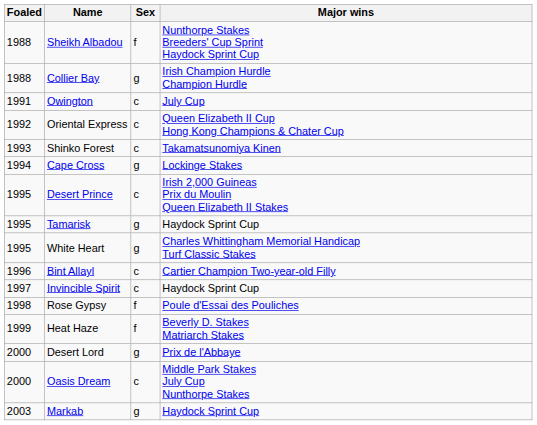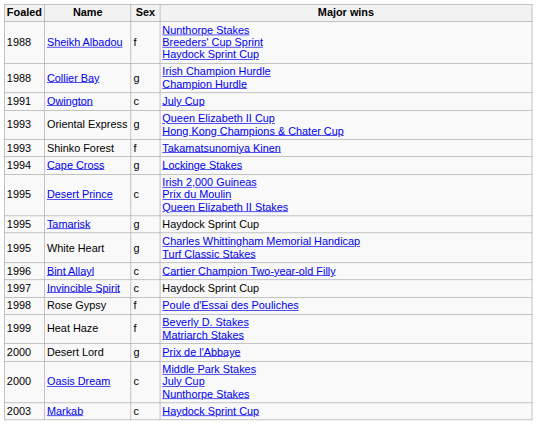 <table class="wikitable sortable">
 <tr>
 <th style="width:35px;"><strong>Foaled</strong></th>
 <th style="width:120px;"><strong>Name</strong></th>
 <th style="width:35px;"><strong>Sex</strong></th>
 <th style="width:540px;"><strong>Major wins</strong></th>
 </tr>
 <tr>
 <td>1988</td>
 <td><a href='#'>Sheikh Albadou</a></td>
 <td>f</td>
 <td><a href='#'>Nunthorpe Stakes</a><br>  <a href='#'>Breeders' Cup Sprint</a><br>  <a href='#'>Haydock Sprint Cup</a></td>
 </tr>
 <tr>
 <td>1988</td>
 <td><a href='#'>Collier Bay</a></td>
 <td>g</td>
 <td><a href='#'>Irish Champion Hurdle</a><br>  <a href='#'>Champion Hurdle</a></td>
 </tr>
 <tr>
 <td>1991</td>
 <td><a href='#'>Owington</a></td>
 <td>c</td>
 <td><a href='#'>July Cup</a></td>
 </tr>
 <tr>
-<td>1992</td>
+<td>1993</td>
 <td>Oriental Express</td>
-<td>c</td>
+<td>g</td>
 <td><a href='#'>Queen Elizabeth II Cup</a><br>  <a href='#'>Hong Kong Champions & Chater Cup</a></td>
 </tr>
 <tr>
 <td>1993</td>
 <td>Shinko Forest</td>
-<td>c</td>
+<td>f</td>
 <td><a href='#'>Takamatsunomiya Kinen</a></td>
 </tr>
 <tr>
 <td>1994</td>
 <td><a href='#'>Cape Cross</a></td>
 <td>g</td>
 <td><a href='#'>Lockinge Stakes</a></td>
 </tr>
 <tr>
 <td>1995</td>
 <td><a href='#'>Desert Prince</a></td>
 <td>c</td>
 <td><a href='#'>Irish 2,000 Guineas</a><br>  <a href='#'>Prix du Moulin</a><br>  <a href='#'>Queen Elizabeth II Stakes</a></td>
 </tr>
 <tr>
 <td>1995</td>
 <td><a href='#'>Tamarisk</a></td>
 <td>g</td>
 <td>Haydock Sprint Cup</td>
 </tr>
 <tr>
 <td>1995</td>
 <td>White Heart</td>
 <td>g</td>
 <td><a href='#'>Charles Whittingham Memorial Handicap</a><br> <a href='#'>Turf Classic Stakes</a></td>
 </tr>
 <tr>
 <td>1996</td>
 <td><a href='#'>Bint Allayl</a></td>
 <td>c</td>
 <td><a href='#'>Cartier Champion Two-year-old Filly</a></td>
 </tr>
 <tr>
 <td>1997</td>
 <td><a href='#'>Invincible Spirit</a></td>
 <td>c</td>
 <td>Haydock Sprint Cup</td>
 </tr>
 <tr>
 <td>1998</td>
 <td>Rose Gypsy</td>
 <td>f</td>
 <td><a href='#'>Poule d'Essai des Pouliches</a></td>
 </tr>
 <tr>
 <td>1999</td>
 <td>Heat Haze</td>
 <td>f</td>
 <td><a href='#'>Beverly D. Stakes</a><br>  <a href='#'>Matriarch Stakes</a></td>
 </tr>
 <tr>
 <td>2000</td>
 <td>Desert Lord</td>
 <td>g</td>
 <td><a href='#'>Prix de l'Abbaye</a></td>
 </tr>
 <tr>
 <td>2000</td>
 <td><a href='#'>Oasis Dream</a></td>
 <td>c</td>
 <td><a href='#'>Middle Park Stakes</a><br>  <a href='#'>July Cup</a><br>  <a href='#'>Nunthorpe Stakes</a></td>
 </tr>
 <tr>
 <td>2003</td>
 <td><a href='#'>Markab</a></td>
-<td>g</td>
+<td>c</td>
 <td><a href='#'>Haydock Sprint Cup</a></td>
 </tr>
 </table>
